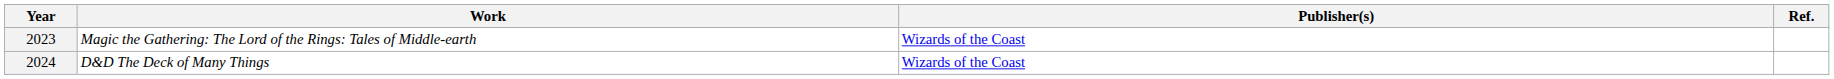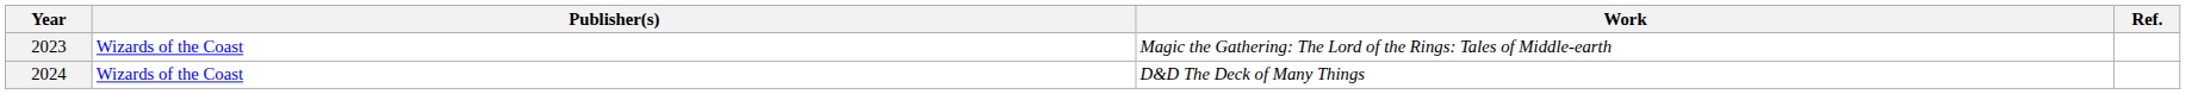 <table class="sortable wikitable" width="100%" cellpadding="5" style="margin: 1em auto 1em auto">
 <tr>
 <th width="4%" scope="col">Year</th>
+<th width="48%" scope="col" class="unsortable">Publisher(s)</th>
 <th width="45%" scope="col">Work</th>
-<th width="48%" scope="col" class="unsortable">Publisher(s)</th>
 <th width="3%" scope="col" class="unsortable">Ref.</th>
 </tr>
 <tr style="background:#FFFFFF;">
 <th scope="row" align="center" rowspan="1" style="font-weight:normal;">2023</th>
+<td><a href='#'>Wizards of the Coast</a></td>
 <td><em>Magic the Gathering: The Lord of the Rings: Tales of Middle-earth</em></td>
-<td><a href='#'>Wizards of the Coast</a></td>
 <td align="center"></td>
 </tr>
 <tr style="background:#FFFFFF;">
 <th scope="row" align="center" rowspan="1" style="font-weight:normal;">2024</th>
+<td><a href='#'>Wizards of the Coast</a></td>
 <td><em>D&D The Deck of Many Things</em></td>
-<td><a href='#'>Wizards of the Coast</a></td>
 <td align="center"></td>
 </tr>
 </table>
